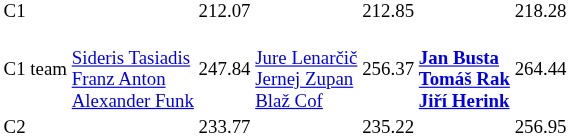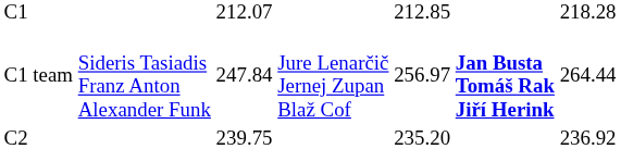 <table>
 <tr>
 <td>C1</td>
 <td></td>
 <td>212.07</td>
 <td></td>
 <td>212.85</td>
 <td></td>
 <td>218.28</td>
 </tr>
 <tr>
 <td>C1 team</td>
 <td><br><a href='#'>Sideris Tasiadis</a><br><a href='#'>Franz Anton</a><br><a href='#'>Alexander Funk</a></td>
 <td>247.84</td>
 <td><br><a href='#'>Jure Lenarčič</a><br><a href='#'>Jernej Zupan</a><br><a href='#'>Blaž Cof</a></td>
-<td>256.37</td>
+<td>256.97</td>
 <td><strong><br><a href='#'>Jan Busta</a><br><a href='#'>Tomáš Rak</a><br><a href='#'>Jiří Herink</a></strong></td>
 <td>264.44</td>
 </tr>
 <tr>
 <td>C2</td>
 <td></td>
-<td>233.77</td>
+<td>239.75</td>
 <td></td>
-<td>235.22</td>
+<td>235.20</td>
 <td></td>
-<td>256.95</td>
+<td>236.92</td>
 </tr>
 </table>
